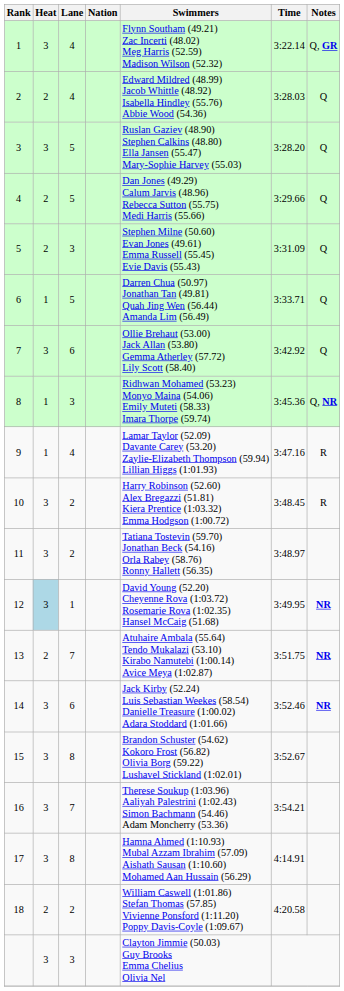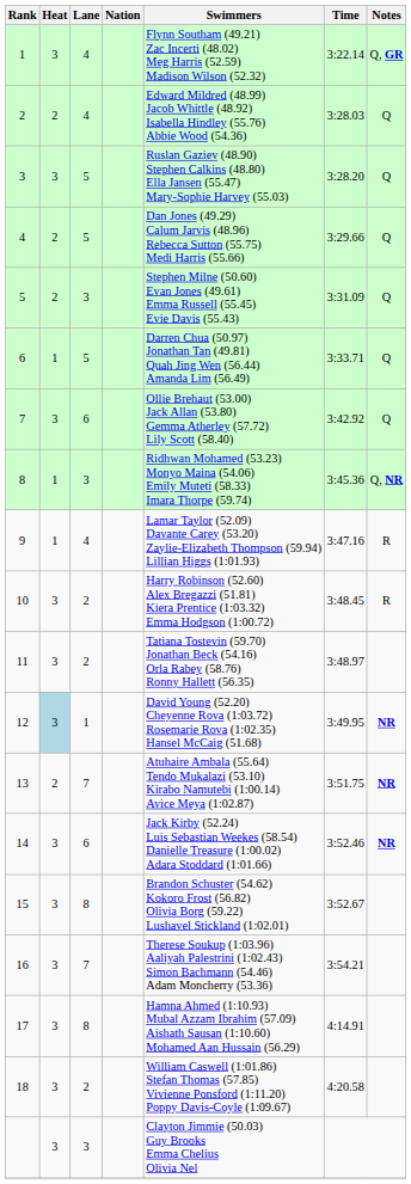 <table class="wikitable sortable" style="text-align:center">
 <tr>
 <th>Rank</th>
 <th>Heat</th>
 <th>Lane</th>
 <th>Nation</th>
 <th>Swimmers</th>
 <th>Time</th>
 <th>Notes</th>
 </tr>
 <tr bgcolor=ccffcc>
 <td>1</td>
 <td>3</td>
 <td>4</td>
 <td align=left></td>
 <td align="left"><a href='#'>Flynn Southam</a> (49.21)<br><a href='#'>Zac Incerti</a> (48.02)<br><a href='#'>Meg Harris</a> (52.59)<br><a href='#'>Madison Wilson</a> (52.32)</td>
 <td>3:22.14</td>
 <td>Q, <strong><a href='#'>GR</a></strong></td>
 </tr>
 <tr bgcolor=ccffcc>
 <td>2</td>
 <td>2</td>
 <td>4</td>
 <td align=left></td>
 <td align="left"><a href='#'>Edward Mildred</a> (48.99)<br><a href='#'>Jacob Whittle</a> (48.92)<br><a href='#'>Isabella Hindley</a> (55.76)<br><a href='#'>Abbie Wood</a> (54.36)</td>
 <td>3:28.03</td>
 <td>Q</td>
 </tr>
 <tr bgcolor=ccffcc>
 <td>3</td>
 <td>3</td>
 <td>5</td>
 <td align=left></td>
 <td align="left"><a href='#'>Ruslan Gaziev</a> (48.90)<br><a href='#'>Stephen Calkins</a> (48.80)<br><a href='#'>Ella Jansen</a> (55.47)<br><a href='#'>Mary-Sophie Harvey</a> (55.03)</td>
 <td>3:28.20</td>
 <td>Q</td>
 </tr>
 <tr bgcolor=ccffcc>
 <td>4</td>
 <td>2</td>
 <td>5</td>
 <td align=left></td>
 <td align="left"><a href='#'>Dan Jones</a> (49.29)<br><a href='#'>Calum Jarvis</a> (48.96)<br><a href='#'>Rebecca Sutton</a> (55.75)<br><a href='#'>Medi Harris</a> (55.66)</td>
 <td>3:29.66</td>
 <td>Q</td>
 </tr>
 <tr bgcolor=ccffcc>
 <td>5</td>
 <td>2</td>
 <td>3</td>
 <td align=left></td>
 <td align="left"><a href='#'>Stephen Milne</a> (50.60)<br><a href='#'>Evan Jones</a> (49.61)<br><a href='#'>Emma Russell</a> (55.45)<br><a href='#'>Evie Davis</a> (55.43)</td>
 <td>3:31.09</td>
 <td>Q</td>
 </tr>
 <tr bgcolor=ccffcc>
 <td>6</td>
 <td>1</td>
 <td>5</td>
 <td align=left></td>
 <td align="left"><a href='#'>Darren Chua</a> (50.97)<br><a href='#'>Jonathan Tan</a> (49.81)<br><a href='#'>Quah Jing Wen</a> (56.44)<br><a href='#'>Amanda Lim</a> (56.49)</td>
 <td>3:33.71</td>
 <td>Q</td>
 </tr>
 <tr bgcolor=ccffcc>
 <td>7</td>
 <td>3</td>
 <td>6</td>
 <td align=left></td>
 <td align="left"><a href='#'>Ollie Brehaut</a> (53.00)<br><a href='#'>Jack Allan</a> (53.80)<br><a href='#'>Gemma Atherley</a> (57.72)<br><a href='#'>Lily Scott</a> (58.40)</td>
 <td>3:42.92</td>
 <td>Q</td>
 </tr>
 <tr bgcolor=ccffcc>
 <td>8</td>
 <td>1</td>
 <td>3</td>
 <td align=left></td>
 <td align="left"><a href='#'>Ridhwan Mohamed</a> (53.23)<br><a href='#'>Monyo Maina</a> (54.06)<br><a href='#'>Emily Muteti</a> (58.33)<br><a href='#'>Imara Thorpe</a> (59.74)</td>
 <td>3:45.36</td>
 <td>Q, <strong><a href='#'>NR</a></strong></td>
 </tr>
 <tr>
 <td>9</td>
 <td>1</td>
 <td>4</td>
 <td align=left></td>
 <td align="left"><a href='#'>Lamar Taylor</a> (52.09)<br><a href='#'>Davante Carey</a> (53.20)<br><a href='#'>Zaylie-Elizabeth Thompson</a> (59.94)<br><a href='#'>Lillian Higgs</a> (1:01.93)</td>
 <td>3:47.16</td>
 <td>R</td>
 </tr>
 <tr>
 <td>10</td>
 <td>3</td>
 <td>2</td>
 <td align=left></td>
 <td align="left"><a href='#'>Harry Robinson</a> (52.60)<br><a href='#'>Alex Bregazzi</a> (51.81)<br><a href='#'>Kiera Prentice</a> (1:03.32)<br><a href='#'>Emma Hodgson</a> (1:00.72)</td>
 <td>3:48.45</td>
 <td>R</td>
 </tr>
 <tr>
 <td>11</td>
 <td>3</td>
 <td>2</td>
 <td align=left></td>
 <td align="left"><a href='#'>Tatiana Tostevin</a> (59.70)<br><a href='#'>Jonathan Beck</a> (54.16)<br><a href='#'>Orla Rabey</a> (58.76)<br><a href='#'>Ronny Hallett</a> (56.35)</td>
 <td>3:48.97</td>
 <td></td>
 </tr>
 <tr>
 <td>12</td>
 <td style="background: lightblue;">3</td>
 <td>1</td>
 <td align=left></td>
 <td align="left"><a href='#'>David Young</a> (52.20)<br><a href='#'>Cheyenne Rova</a> (1:03.72)<br><a href='#'>Rosemarie Rova</a> (1:02.35)<br><a href='#'>Hansel McCaig</a> (51.68)</td>
 <td>3:49.95</td>
 <td><strong><a href='#'>NR</a></strong></td>
 </tr>
 <tr>
 <td>13</td>
 <td>2</td>
 <td>7</td>
 <td align=left></td>
 <td align="left"><a href='#'>Atuhaire Ambala</a> (55.64)<br><a href='#'>Tendo Mukalazi</a> (53.10)<br><a href='#'>Kirabo Namutebi</a> (1:00.14)<br><a href='#'>Avice Meya</a> (1:02.87)</td>
 <td>3:51.75</td>
 <td><strong><a href='#'>NR</a></strong></td>
 </tr>
 <tr>
 <td>14</td>
 <td>3</td>
 <td>6</td>
 <td align=left></td>
 <td align="left"><a href='#'>Jack Kirby</a> (52.24)<br><a href='#'>Luis Sebastian Weekes</a> (58.54)<br><a href='#'>Danielle Treasure</a> (1:00.02)<br><a href='#'>Adara Stoddard</a> (1:01.66)</td>
 <td>3:52.46</td>
 <td><strong><a href='#'>NR</a></strong></td>
 </tr>
 <tr>
 <td>15</td>
 <td>3</td>
 <td>8</td>
 <td align=left></td>
 <td align="left"><a href='#'>Brandon Schuster</a> (54.62)<br><a href='#'>Kokoro Frost</a> (56.82)<br><a href='#'>Olivia Borg</a> (59.22)<br><a href='#'>Lushavel Stickland</a> (1:02.01)</td>
 <td>3:52.67</td>
 <td></td>
 </tr>
 <tr>
 <td>16</td>
 <td>3</td>
 <td>7</td>
 <td align=left></td>
 <td align="left"><a href='#'>Therese Soukup</a> (1:03.96)<br><a href='#'>Aaliyah Palestrini</a> (1:02.43)<br><a href='#'>Simon Bachmann</a> (54.46)<br>Adam Moncherry (53.36)</td>
 <td>3:54.21</td>
 <td></td>
 </tr>
 <tr>
 <td>17</td>
 <td>3</td>
 <td>8</td>
 <td align=left></td>
 <td align="left"><a href='#'>Hamna Ahmed</a> (1:10.93)<br><a href='#'>Mubal Azzam Ibrahim</a> (57.09)<br><a href='#'>Aishath Sausan</a> (1:10.60)<br><a href='#'>Mohamed Aan Hussain</a> (56.29)</td>
 <td>4:14.91</td>
 <td></td>
 </tr>
 <tr>
 <td>18</td>
-<td>2</td>
+<td>3</td>
 <td>2</td>
 <td align=left></td>
 <td align="left"><a href='#'>William Caswell</a> (1:01.86)<br><a href='#'>Stefan Thomas</a> (57.85)<br><a href='#'>Vivienne Ponsford</a> (1:11.20)<br><a href='#'>Poppy Davis-Coyle</a> (1:09.67)</td>
 <td>4:20.58</td>
 <td></td>
 </tr>
 <tr>
 <td></td>
 <td>3</td>
 <td>3</td>
 <td align=left></td>
 <td align="left"><a href='#'>Clayton Jimmie</a> (50.03)<br><a href='#'>Guy Brooks</a> <br><a href='#'>Emma Chelius</a><br><a href='#'>Olivia Nel</a></td>
 <td colspan=2></td>
 </tr>
 <tr>
 </tr>
 </table>
